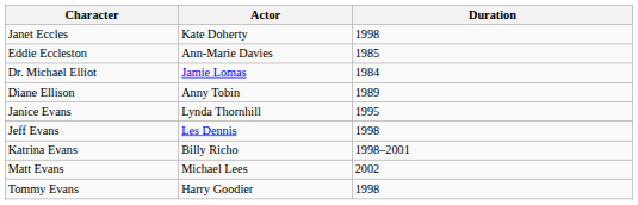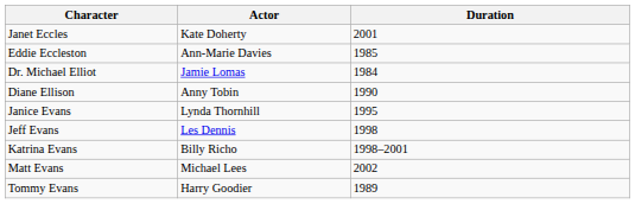 <table class="wikitable">
 <tr>
 <th style="width:220px;">Character</th>
 <th style="width:220px;">Actor</th>
 <th style="width:360px;">Duration</th>
 </tr>
 <tr>
 <td>Janet Eccles</td>
 <td>Kate Doherty</td>
-<td>1998</td>
+<td>2001</td>
 </tr>
 <tr>
 <td>Eddie Eccleston</td>
 <td>Ann-Marie Davies</td>
 <td>1985</td>
 </tr>
 <tr>
 <td>Dr. Michael Elliot</td>
 <td><a href='#'>Jamie Lomas</a></td>
 <td>1984</td>
 </tr>
 <tr>
 <td>Diane Ellison</td>
 <td>Anny Tobin</td>
-<td>1989</td>
+<td>1990</td>
 </tr>
 <tr>
 <td>Janice Evans</td>
 <td>Lynda Thornhill</td>
 <td>1995</td>
 </tr>
 <tr>
 <td>Jeff Evans</td>
 <td><a href='#'>Les Dennis</a></td>
 <td>1998</td>
 </tr>
 <tr>
 <td>Katrina Evans</td>
 <td>Billy Richo</td>
 <td>1998–2001</td>
 </tr>
 <tr>
 <td>Matt Evans</td>
 <td>Michael Lees</td>
 <td>2002</td>
 </tr>
 <tr>
 <td>Tommy Evans</td>
 <td>Harry Goodier</td>
-<td>1998</td>
+<td>1989</td>
 </tr>
 </table>
